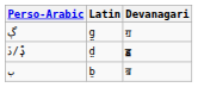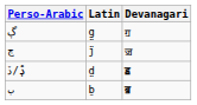 <table class="wikitable">
 <tr>
 <th><a href='#'>Perso-Arabic</a></th>
 <th>Latin</th>
 <th>Devanagari</th>
 </tr>
 <tr>
 <td>ڳ</td>
 <td>g̤</td>
 <td>ॻ</td>
 </tr>
 <tr>
+<td>ڄ</td>
+<td>j̈</td>
+<td>ॼ</td>
+</tr>
+<tr>
 <td>ݙ/ڏ</td>
 <td>d̤</td>
 <td><strong>ॾ</strong></td>
 </tr>
 <tr>
 <td>ٻ</td>
 <td>ḇ</td>
-<td>ॿ</td>
+<td><strong>ॿ</strong></td>
 </tr>
 </table>
